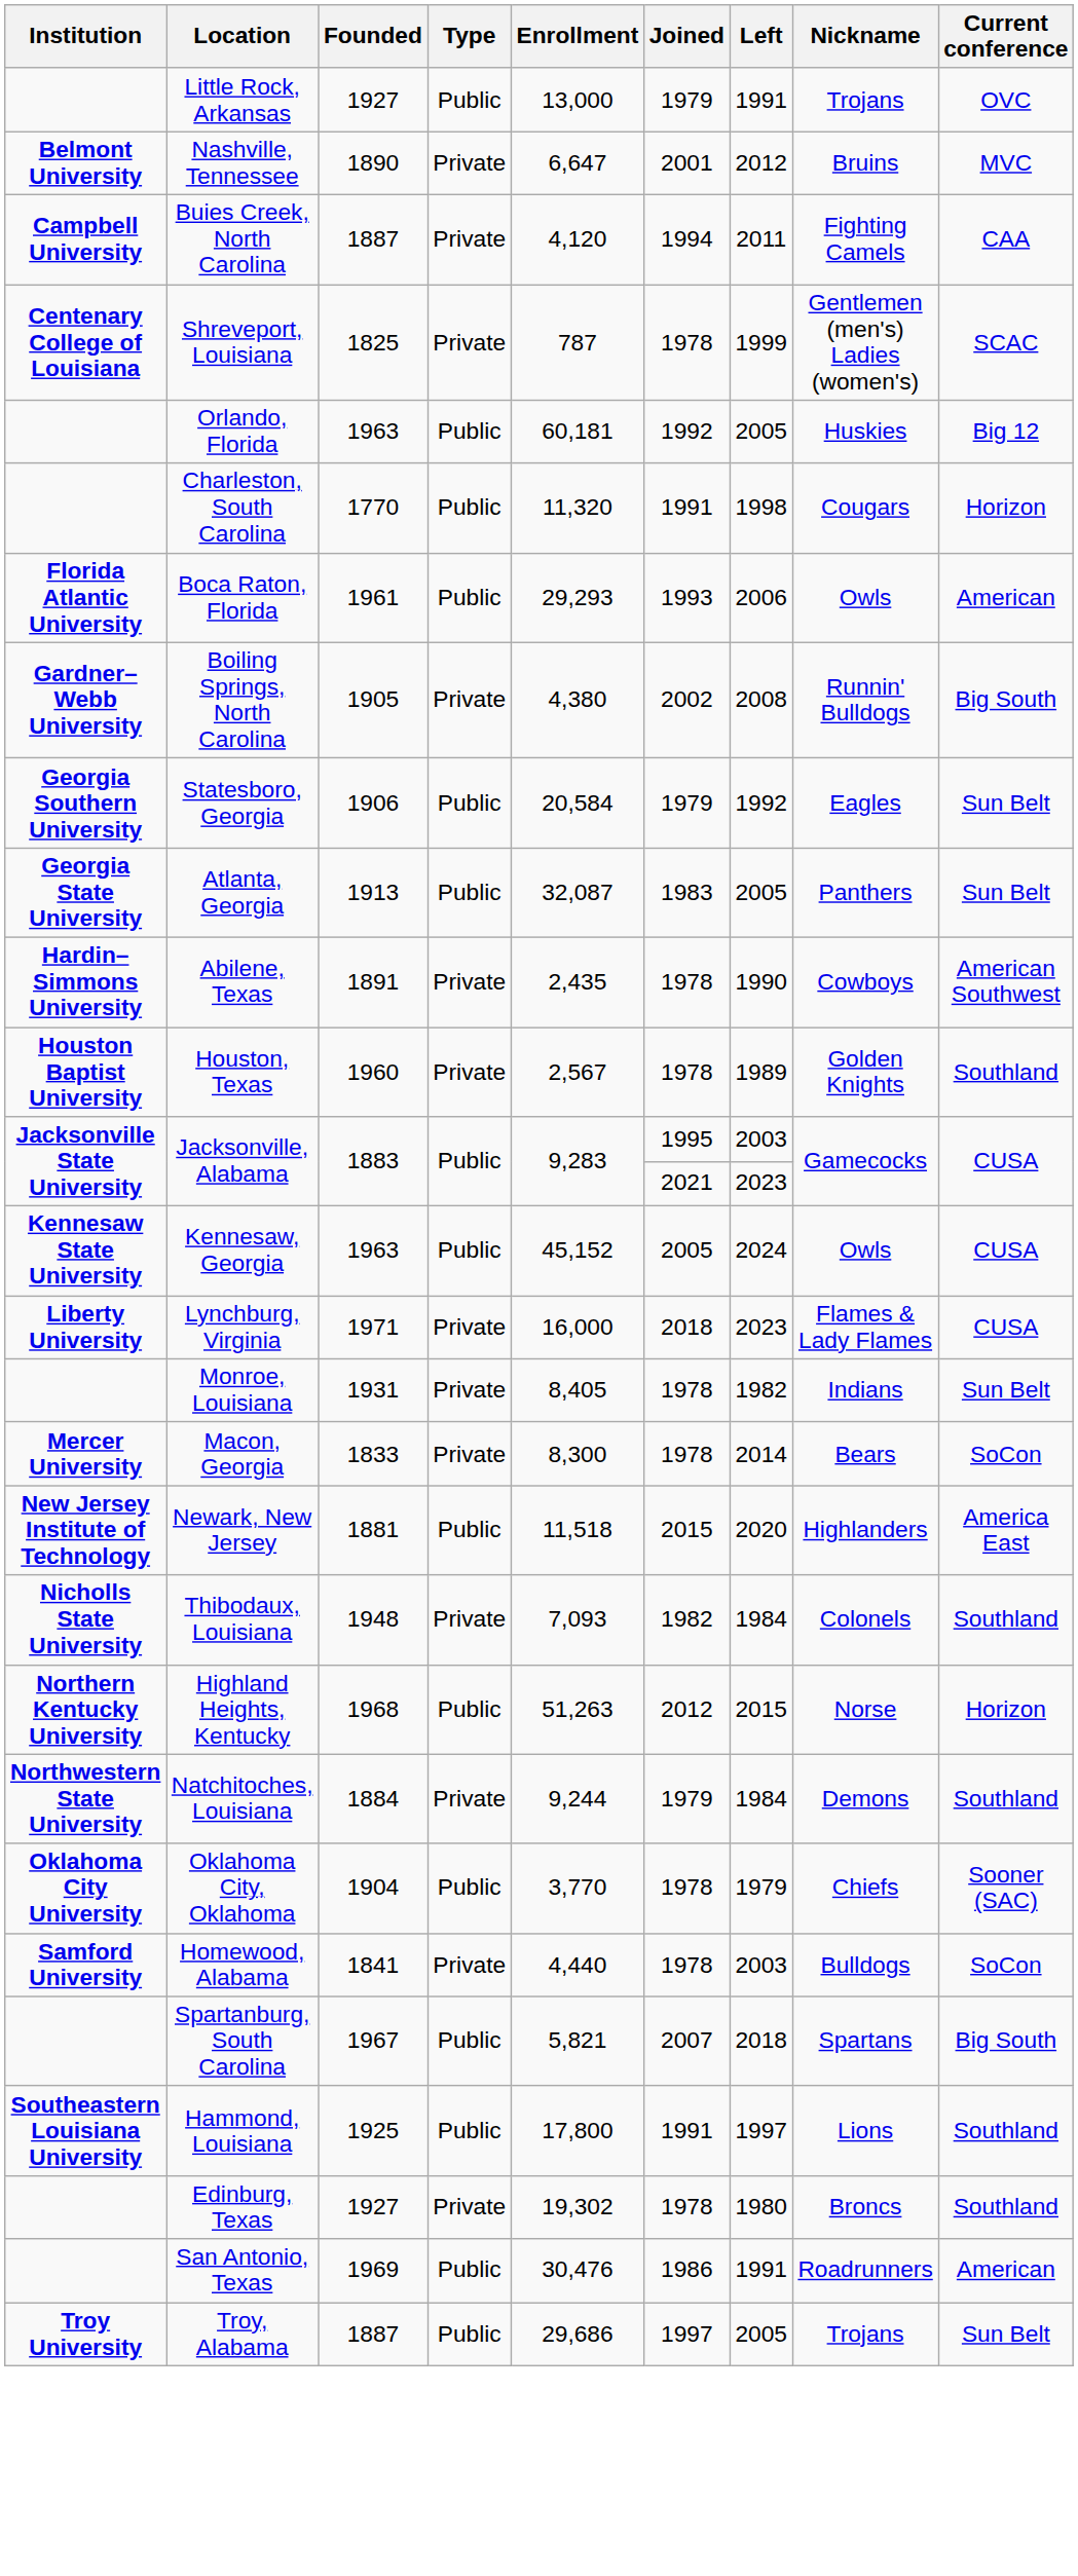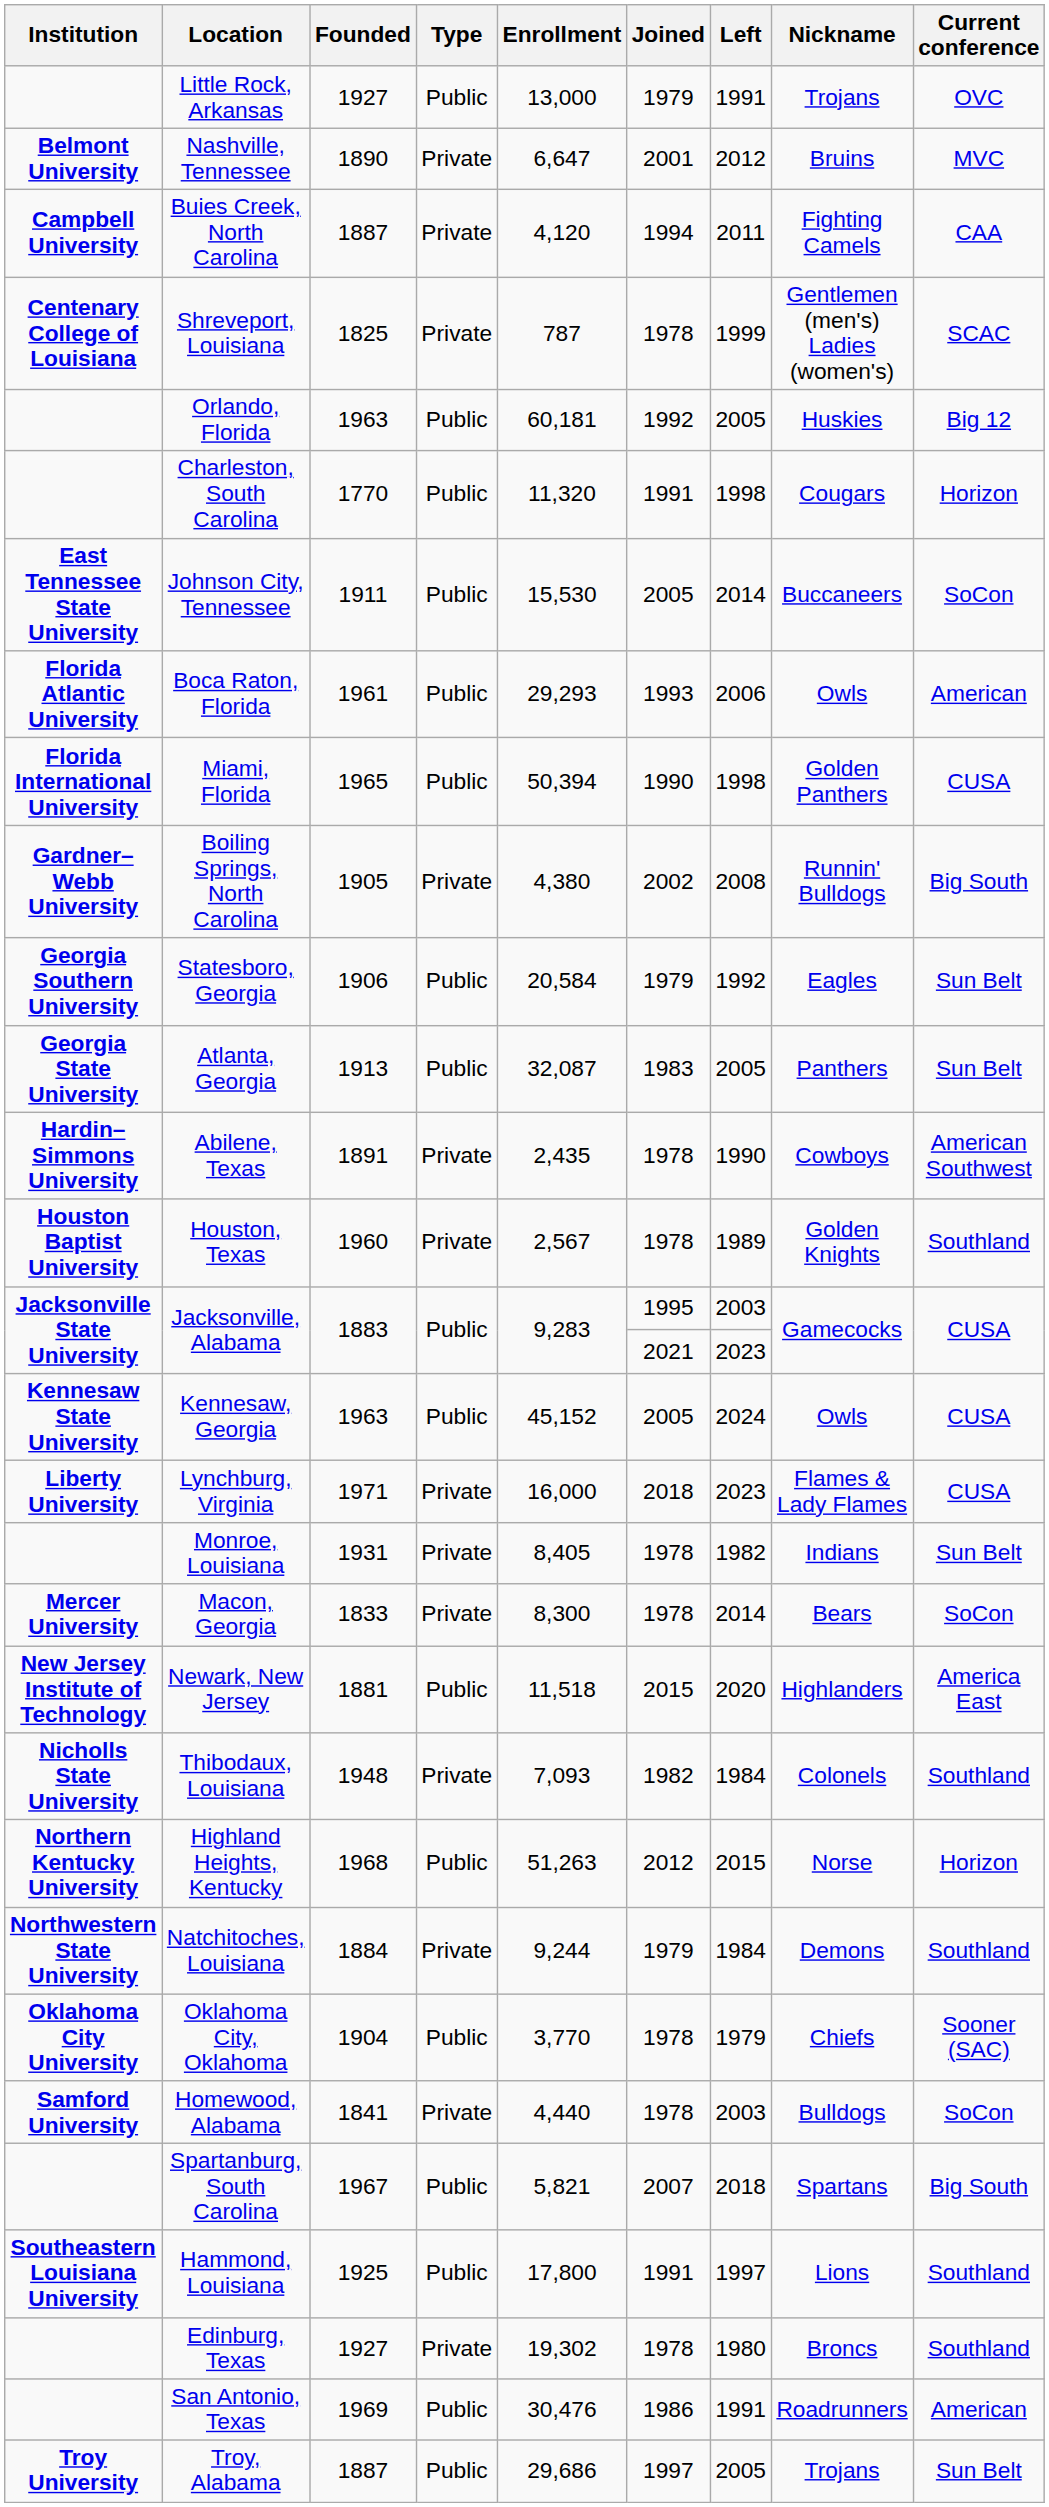 <table class="wikitable sortable" style="text-align: center">
 <tr>
 <th>Institution</th>
 <th>Location</th>
 <th>Founded</th>
 <th>Type</th>
 <th>Enrollment</th>
 <th>Joined</th>
 <th>Left</th>
 <th>Nickname</th>
 <th>Current<br>conference</th>
 </tr>
 <tr>
 <td></td>
 <td><a href='#'>Little Rock, Arkansas</a></td>
 <td>1927</td>
 <td>Public</td>
 <td>13,000</td>
 <td>1979</td>
 <td>1991</td>
 <td><a href='#'>Trojans</a></td>
 <td><a href='#'>OVC</a></td>
 </tr>
 <tr>
 <td><strong><a href='#'>Belmont University</a></strong></td>
 <td><a href='#'>Nashville, Tennessee</a></td>
 <td>1890</td>
 <td>Private</td>
 <td>6,647</td>
 <td>2001</td>
 <td>2012</td>
 <td><a href='#'>Bruins</a></td>
 <td><a href='#'>MVC</a></td>
 </tr>
 <tr>
 <td><strong><a href='#'>Campbell University</a></strong></td>
 <td><a href='#'>Buies Creek, North Carolina</a></td>
 <td>1887</td>
 <td>Private</td>
 <td>4,120</td>
 <td>1994</td>
 <td>2011</td>
 <td><a href='#'>Fighting Camels</a></td>
 <td><a href='#'>CAA</a></td>
 </tr>
 <tr>
 <td><strong><a href='#'>Centenary College of Louisiana</a></strong></td>
 <td><a href='#'>Shreveport, Louisiana</a></td>
 <td>1825</td>
 <td>Private</td>
 <td>787</td>
 <td>1978</td>
 <td>1999</td>
 <td><a href='#'>Gentlemen</a> (men's)<br><a href='#'>Ladies</a> (women's)</td>
 <td><a href='#'>SCAC</a></td>
 </tr>
 <tr>
 <td></td>
 <td><a href='#'>Orlando, Florida</a></td>
 <td>1963</td>
 <td>Public</td>
 <td>60,181</td>
 <td>1992</td>
 <td>2005</td>
 <td><a href='#'>Huskies</a></td>
 <td><a href='#'>Big 12</a></td>
 </tr>
 <tr>
 <td></td>
 <td><a href='#'>Charleston, South Carolina</a></td>
 <td>1770</td>
 <td>Public</td>
 <td>11,320</td>
 <td>1991</td>
 <td>1998</td>
 <td><a href='#'>Cougars</a></td>
 <td><a href='#'>Horizon</a></td>
 </tr>
 <tr>
+<td><strong><a href='#'>East Tennessee State University</a></strong></td>
+<td><a href='#'>Johnson City, Tennessee</a></td>
+<td>1911</td>
+<td>Public</td>
+<td>15,530</td>
+<td>2005</td>
+<td>2014</td>
+<td><a href='#'>Buccaneers</a></td>
+<td><a href='#'>SoCon</a></td>
+</tr>
+<tr>
 <td><strong><a href='#'>Florida Atlantic University</a></strong></td>
 <td><a href='#'>Boca Raton, Florida</a></td>
 <td>1961</td>
 <td>Public</td>
 <td>29,293</td>
 <td>1993</td>
 <td>2006</td>
 <td><a href='#'>Owls</a></td>
 <td><a href='#'>American</a></td>
+</tr>
+<tr>
+<td><strong><a href='#'>Florida International University</a></strong></td>
+<td><a href='#'>Miami, Florida</a></td>
+<td>1965</td>
+<td>Public</td>
+<td>50,394</td>
+<td>1990</td>
+<td>1998</td>
+<td><a href='#'>Golden Panthers</a></td>
+<td><a href='#'>CUSA</a></td>
 </tr>
 <tr>
 <td><strong><a href='#'>Gardner–Webb University</a></strong></td>
 <td><a href='#'>Boiling Springs, North Carolina</a></td>
 <td>1905</td>
 <td>Private</td>
 <td>4,380</td>
 <td>2002</td>
 <td>2008</td>
 <td><a href='#'>Runnin' Bulldogs</a></td>
 <td><a href='#'>Big South</a></td>
 </tr>
 <tr>
 <td><strong><a href='#'>Georgia Southern University</a></strong></td>
 <td><a href='#'>Statesboro, Georgia</a></td>
 <td>1906</td>
 <td>Public</td>
 <td>20,584</td>
 <td>1979</td>
 <td>1992</td>
 <td><a href='#'>Eagles</a></td>
 <td><a href='#'>Sun Belt</a></td>
 </tr>
 <tr>
 <td><strong><a href='#'>Georgia State University</a></strong></td>
 <td><a href='#'>Atlanta, Georgia</a></td>
 <td>1913</td>
 <td>Public</td>
 <td>32,087</td>
 <td>1983</td>
 <td>2005</td>
 <td><a href='#'>Panthers</a></td>
 <td><a href='#'>Sun Belt</a></td>
 </tr>
 <tr>
 <td><strong><a href='#'>Hardin–Simmons University</a></strong></td>
 <td><a href='#'>Abilene, Texas</a></td>
 <td>1891</td>
 <td>Private</td>
 <td>2,435</td>
 <td>1978</td>
 <td>1990</td>
 <td><a href='#'>Cowboys</a></td>
 <td><a href='#'>American Southwest</a></td>
 </tr>
 <tr>
 <td><strong><a href='#'>Houston Baptist University</a></strong></td>
 <td><a href='#'>Houston, Texas</a></td>
 <td>1960</td>
 <td>Private</td>
 <td>2,567</td>
 <td>1978</td>
 <td>1989</td>
 <td><a href='#'>Golden Knights</a></td>
 <td><a href='#'>Southland</a></td>
 </tr>
 <tr>
 <td rowspan="2"><strong><a href='#'>Jacksonville State University</a></strong></td>
 <td rowspan="2"><a href='#'>Jacksonville, Alabama</a></td>
 <td rowspan="2">1883</td>
 <td rowspan="2">Public</td>
 <td rowspan="2">9,283</td>
 <td>1995</td>
 <td>2003</td>
 <td rowspan="2"><a href='#'>Gamecocks</a></td>
 <td rowspan="2"><a href='#'>CUSA</a></td>
 </tr>
 <tr>
 <td>2021</td>
 <td>2023</td>
 </tr>
 <tr>
 <td><strong><a href='#'>Kennesaw State University</a></strong></td>
 <td><a href='#'>Kennesaw, Georgia</a></td>
 <td>1963</td>
 <td>Public</td>
 <td>45,152</td>
 <td>2005</td>
 <td>2024</td>
 <td><a href='#'>Owls</a></td>
 <td><a href='#'>CUSA</a></td>
 </tr>
 <tr>
 <td><strong><a href='#'>Liberty University</a></strong></td>
 <td><a href='#'>Lynchburg, Virginia</a></td>
 <td>1971</td>
 <td>Private</td>
 <td>16,000</td>
 <td>2018</td>
 <td>2023</td>
 <td><a href='#'>Flames & Lady Flames</a></td>
 <td><a href='#'>CUSA</a></td>
 </tr>
 <tr>
 <td></td>
 <td><a href='#'>Monroe, Louisiana</a></td>
 <td>1931</td>
 <td>Private</td>
 <td>8,405</td>
 <td>1978</td>
 <td>1982</td>
 <td><a href='#'>Indians</a></td>
 <td><a href='#'>Sun Belt</a></td>
 </tr>
 <tr>
 <td><strong><a href='#'>Mercer University</a></strong></td>
 <td><a href='#'>Macon, Georgia</a></td>
 <td>1833</td>
 <td>Private</td>
 <td>8,300</td>
 <td>1978</td>
 <td>2014</td>
 <td><a href='#'>Bears</a></td>
 <td><a href='#'>SoCon</a></td>
 </tr>
 <tr>
 <td><strong><a href='#'>New Jersey Institute of Technology</a></strong></td>
 <td><a href='#'>Newark, New Jersey</a></td>
 <td>1881</td>
 <td>Public</td>
 <td>11,518</td>
 <td>2015</td>
 <td>2020</td>
 <td><a href='#'>Highlanders</a></td>
 <td><a href='#'>America East</a></td>
 </tr>
 <tr>
 <td><strong><a href='#'>Nicholls State University</a></strong></td>
 <td><a href='#'>Thibodaux, Louisiana</a></td>
 <td>1948</td>
 <td>Private</td>
 <td>7,093</td>
 <td>1982</td>
 <td>1984</td>
 <td><a href='#'>Colonels</a></td>
 <td><a href='#'>Southland</a></td>
 </tr>
 <tr>
 <td><strong><a href='#'>Northern Kentucky University</a></strong></td>
 <td><a href='#'>Highland Heights, Kentucky</a></td>
 <td>1968</td>
 <td>Public</td>
 <td>51,263</td>
 <td>2012</td>
 <td>2015</td>
 <td><a href='#'>Norse</a></td>
 <td><a href='#'>Horizon</a></td>
 </tr>
 <tr>
 <td><strong><a href='#'>Northwestern State University</a></strong></td>
 <td><a href='#'>Natchitoches, Louisiana</a></td>
 <td>1884</td>
 <td>Private</td>
 <td>9,244</td>
 <td>1979</td>
 <td>1984</td>
 <td><a href='#'>Demons</a></td>
 <td><a href='#'>Southland</a></td>
 </tr>
 <tr>
 <td><strong><a href='#'>Oklahoma City University</a></strong></td>
 <td><a href='#'>Oklahoma City, Oklahoma</a></td>
 <td>1904</td>
 <td>Public</td>
 <td>3,770</td>
 <td>1978</td>
 <td>1979</td>
 <td><a href='#'>Chiefs</a></td>
 <td><a href='#'>Sooner (SAC)</a></td>
 </tr>
 <tr>
 <td><strong><a href='#'>Samford University</a></strong></td>
 <td><a href='#'>Homewood, Alabama</a></td>
 <td>1841</td>
 <td>Private</td>
 <td>4,440</td>
 <td>1978</td>
 <td>2003</td>
 <td><a href='#'>Bulldogs</a></td>
 <td><a href='#'>SoCon</a></td>
 </tr>
 <tr>
 <td></td>
 <td><a href='#'>Spartanburg, South Carolina</a></td>
 <td>1967</td>
 <td>Public</td>
 <td>5,821</td>
 <td>2007</td>
 <td>2018</td>
 <td><a href='#'>Spartans</a></td>
 <td><a href='#'>Big South</a></td>
 </tr>
 <tr>
 <td><strong><a href='#'>Southeastern Louisiana University</a></strong></td>
 <td><a href='#'>Hammond, Louisiana</a></td>
 <td>1925</td>
 <td>Public</td>
 <td>17,800</td>
 <td>1991</td>
 <td>1997</td>
 <td><a href='#'>Lions</a></td>
 <td><a href='#'>Southland</a></td>
 </tr>
 <tr>
 <td></td>
 <td><a href='#'>Edinburg, Texas</a></td>
 <td>1927</td>
 <td>Private</td>
 <td>19,302</td>
 <td>1978</td>
 <td>1980</td>
 <td><a href='#'>Broncs</a></td>
 <td><a href='#'>Southland</a></td>
 </tr>
 <tr>
 <td></td>
 <td><a href='#'>San Antonio, Texas</a></td>
 <td>1969</td>
 <td>Public</td>
 <td>30,476</td>
 <td>1986</td>
 <td>1991</td>
 <td><a href='#'>Roadrunners</a></td>
 <td><a href='#'>American</a></td>
 </tr>
 <tr>
 <td><strong><a href='#'>Troy University</a></strong></td>
 <td><a href='#'>Troy, Alabama</a></td>
 <td>1887</td>
 <td>Public</td>
 <td>29,686</td>
 <td>1997</td>
 <td>2005</td>
 <td><a href='#'>Trojans</a></td>
 <td><a href='#'>Sun Belt</a></td>
 </tr>
 </table>
